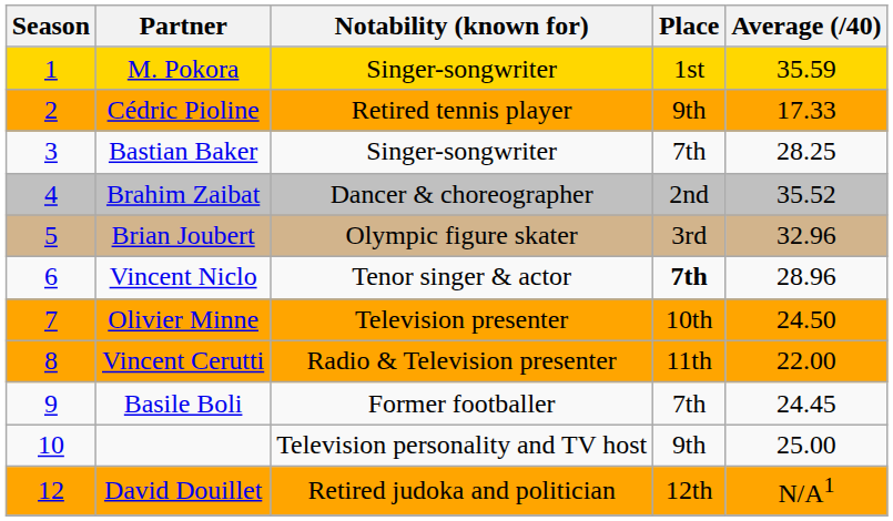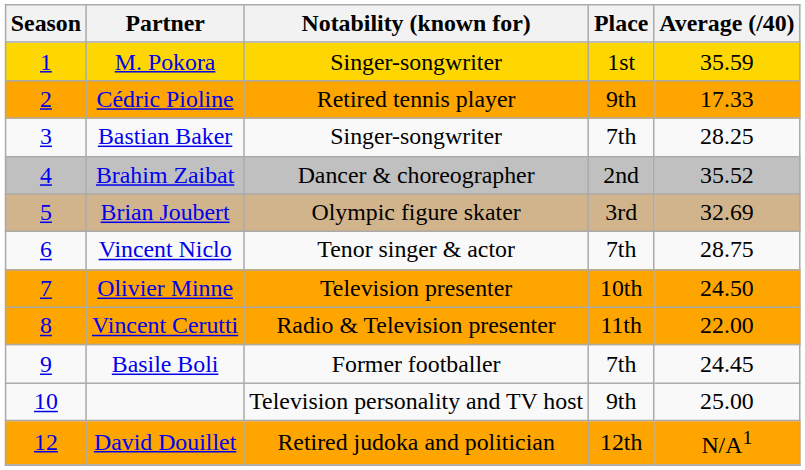 <table class="wikitable sortable" style="margin:auto; text-align:center;">
 <tr>
 <th>Season</th>
 <th>Partner</th>
 <th>Notability (known for)</th>
 <th>Place</th>
 <th>Average (/40)</th>
 </tr>
 <tr bgcolor="gold">
 <td><a href='#'>1</a></td>
 <td><a href='#'>M. Pokora</a></td>
 <td>Singer-songwriter</td>
 <td>1st</td>
 <td>35.59</td>
 </tr>
 <tr bgcolor="orange">
 <td><a href='#'>2</a></td>
 <td><a href='#'>Cédric Pioline</a></td>
 <td>Retired tennis player</td>
 <td>9th</td>
 <td>17.33</td>
 </tr>
 <tr>
 <td><a href='#'>3</a></td>
 <td><a href='#'>Bastian Baker</a></td>
 <td>Singer-songwriter</td>
 <td>7th</td>
 <td>28.25</td>
 </tr>
 <tr bgcolor="silver">
 <td><a href='#'>4</a></td>
 <td><a href='#'>Brahim Zaibat</a></td>
 <td>Dancer & choreographer</td>
 <td>2nd</td>
 <td>35.52</td>
 </tr>
 <tr bgcolor="tan">
 <td><a href='#'>5</a></td>
 <td><a href='#'>Brian Joubert</a></td>
 <td>Olympic figure skater</td>
 <td>3rd</td>
-<td>32.96</td>
+<td>32.69</td>
 </tr>
 <tr>
 <td><a href='#'>6</a></td>
 <td><a href='#'>Vincent Niclo</a></td>
 <td>Tenor singer & actor</td>
-<td><strong>7th</strong></td>
-<td>28.96</td>
+<td>7th</td>
+<td>28.75</td>
 </tr>
 <tr bgcolor="orange">
 <td><a href='#'>7</a></td>
 <td><a href='#'>Olivier Minne</a></td>
 <td>Television presenter</td>
 <td>10th</td>
 <td>24.50</td>
 </tr>
 <tr bgcolor="orange">
 <td><a href='#'>8</a></td>
 <td><a href='#'>Vincent Cerutti</a></td>
 <td>Radio & Television presenter</td>
 <td>11th</td>
 <td>22.00</td>
 </tr>
 <tr>
 <td><a href='#'>9</a></td>
 <td><a href='#'>Basile Boli</a></td>
 <td>Former footballer</td>
 <td>7th</td>
 <td>24.45</td>
 </tr>
 <tr>
 <td><a href='#'>10</a></td>
 <td></td>
 <td>Television personality and TV host</td>
 <td>9th</td>
 <td>25.00</td>
 </tr>
 <tr bgcolor="orange">
 <td><a href='#'>12</a></td>
 <td><a href='#'>David Douillet</a></td>
 <td>Retired judoka and politician</td>
 <td>12th</td>
 <td>N/A<sup>1</sup></td>
 </tr>
 <tr>
 </tr>
 </table>
